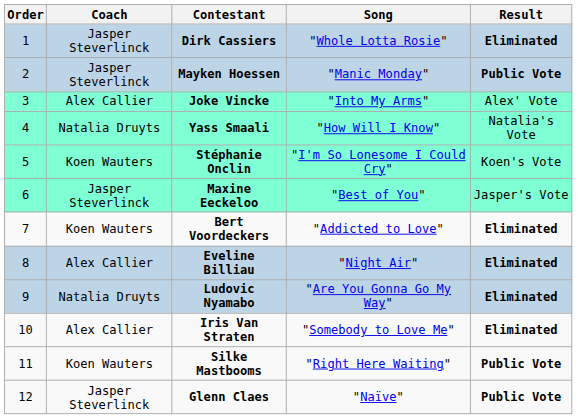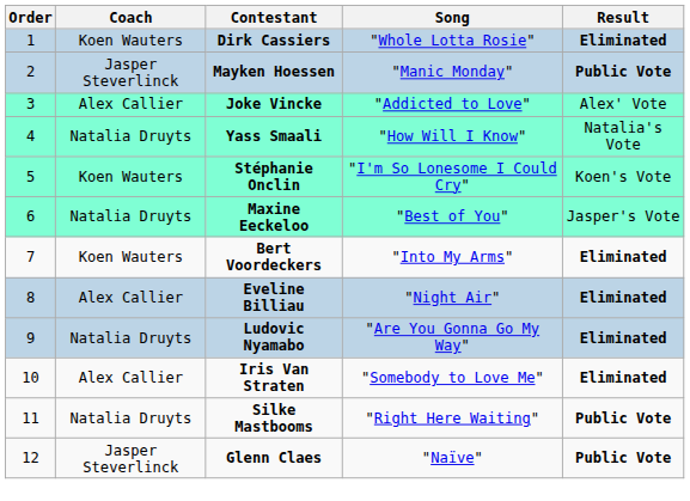 <table class="wikitable sortable" style="text-align: center; width: auto;">
 <tr>
 <th>Order</th>
 <th>Coach</th>
 <th>Contestant</th>
 <th>Song</th>
 <th>Result</th>
 </tr>
 <tr style="background:#bcd4e6;">
 <td>1</td>
-<td>Jasper Steverlinck</td>
+<td>Koen Wauters</td>
 <td><strong>Dirk Cassiers</strong></td>
 <td>"<a href='#'>Whole Lotta Rosie</a>"</td>
 <td><strong>Eliminated</strong></td>
 </tr>
 <tr style="background:#bcd4e6;">
 <td>2</td>
 <td>Jasper Steverlinck</td>
 <td><strong>Mayken Hoessen</strong></td>
 <td>"<a href='#'>Manic Monday</a>"</td>
 <td><strong>Public Vote</strong></td>
 </tr>
 <tr style="background:Aquamarine;">
 <td>3</td>
 <td>Alex Callier</td>
 <td><strong>Joke Vincke</strong></td>
-<td>"<a href='#'>Into My Arms</a>"</td>
+<td>"<a href='#'>Addicted to Love</a>"</td>
 <td>Alex' Vote</td>
 </tr>
 <tr style="background:Aquamarine;">
 <td>4</td>
 <td>Natalia Druyts</td>
 <td><strong>Yass Smaali</strong></td>
 <td>"<a href='#'>How Will I Know</a>"</td>
 <td>Natalia's Vote</td>
 </tr>
 <tr style="background:Aquamarine;">
 <td>5</td>
 <td>Koen Wauters</td>
 <td><strong>Stéphanie Onclin</strong></td>
 <td>"<a href='#'>I'm So Lonesome I Could Cry</a>"</td>
 <td>Koen's Vote</td>
 </tr>
 <tr style="background:Aquamarine;">
 <td>6</td>
-<td>Jasper Steverlinck</td>
+<td>Natalia Druyts</td>
 <td><strong>Maxine Eeckeloo</strong></td>
 <td>"<a href='#'>Best of You</a>"</td>
 <td>Jasper's Vote</td>
 </tr>
 <tr>
 <td>7</td>
 <td>Koen Wauters</td>
 <td><strong>Bert Voordeckers</strong></td>
-<td>"<a href='#'>Addicted to Love</a>"</td>
+<td>"<a href='#'>Into My Arms</a>"</td>
 <td><strong>Eliminated</strong></td>
 </tr>
 <tr style="background:#bcd4e6;">
 <td>8</td>
 <td>Alex Callier</td>
 <td><strong>Eveline Billiau</strong></td>
 <td>"<a href='#'>Night Air</a>"</td>
 <td><strong>Eliminated</strong></td>
 </tr>
 <tr style="background:#bcd4e6;">
 <td>9</td>
 <td>Natalia Druyts</td>
 <td><strong>Ludovic Nyamabo</strong></td>
 <td>"<a href='#'>Are You Gonna Go My Way</a>"</td>
 <td><strong>Eliminated</strong></td>
 </tr>
 <tr>
 <td>10</td>
 <td>Alex Callier</td>
 <td><strong>Iris Van Straten</strong></td>
 <td>"<a href='#'>Somebody to Love Me</a>"</td>
 <td><strong>Eliminated</strong></td>
 </tr>
 <tr>
 <td>11</td>
-<td>Koen Wauters</td>
+<td>Natalia Druyts</td>
 <td><strong>Silke Mastbooms</strong></td>
 <td>"<a href='#'>Right Here Waiting</a>"</td>
 <td><strong>Public Vote</strong></td>
 </tr>
 <tr>
 <td>12</td>
 <td>Jasper Steverlinck</td>
 <td><strong>Glenn Claes</strong></td>
 <td>"<a href='#'>Naïve</a>"</td>
 <td><strong>Public Vote</strong></td>
 </tr>
 </table>
